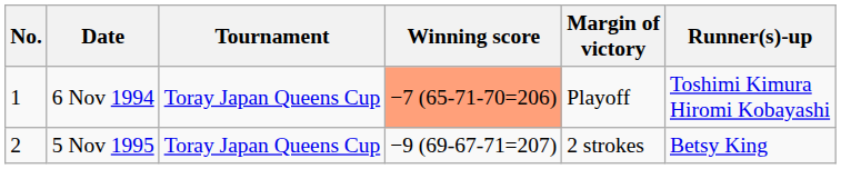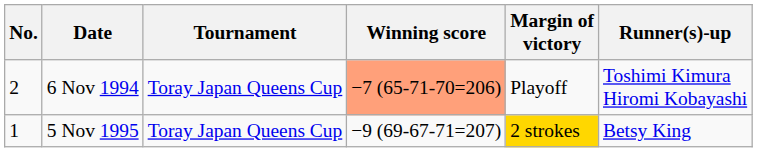 <table class="wikitable" style="font-size:95%;">
 <tr>
 <th>No.</th>
 <th>Date</th>
 <th>Tournament</th>
 <th>Winning score</th>
 <th>Margin of<br>victory</th>
 <th>Runner(s)-up</th>
 </tr>
 <tr>
-<td>1</td>
+<td>2</td>
 <td>6 Nov <a href='#'>1994</a></td>
 <td><a href='#'>Toray Japan Queens Cup</a></td>
 <td style="background: lightsalmon;">−7 (65-71-70=206)</td>
 <td>Playoff</td>
 <td> <a href='#'>Toshimi Kimura</a><br> <a href='#'>Hiromi Kobayashi</a></td>
 </tr>
 <tr>
-<td>2</td>
+<td>1</td>
 <td>5 Nov <a href='#'>1995</a></td>
 <td><a href='#'>Toray Japan Queens Cup</a></td>
 <td>−9 (69-67-71=207)</td>
-<td>2 strokes</td>
+<td style="background: gold;">2 strokes</td>
 <td> <a href='#'>Betsy King</a></td>
 </tr>
 </table>
